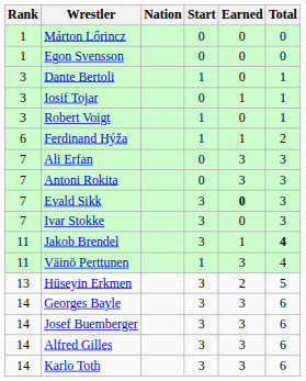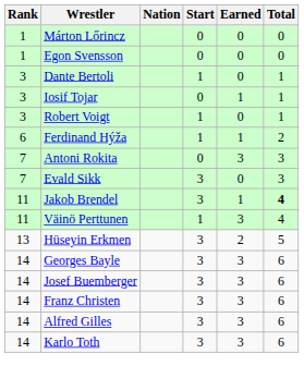 <table class="wikitable sortable" style="text-align:center;">
 <tr>
 <th>Rank</th>
 <th>Wrestler</th>
 <th>Nation</th>
 <th>Start</th>
 <th>Earned</th>
 <th>Total</th>
 </tr>
 <tr style="background:#cfc;">
 <td>1</td>
 <td align=left><a href='#'>Márton Lőrincz</a></td>
 <td align=left></td>
 <td>0</td>
 <td>0</td>
 <td>0</td>
 </tr>
 <tr style="background:#cfc;">
 <td>1</td>
 <td align=left><a href='#'>Egon Svensson</a></td>
 <td align=left></td>
 <td>0</td>
 <td>0</td>
 <td>0</td>
 </tr>
 <tr style="background:#cfc;">
 <td>3</td>
 <td align=left><a href='#'>Dante Bertoli</a></td>
 <td align=left></td>
 <td>1</td>
 <td>0</td>
 <td>1</td>
 </tr>
 <tr style="background:#cfc;">
 <td>3</td>
 <td align=left><a href='#'>Iosif Tojar</a></td>
 <td align=left></td>
 <td>0</td>
 <td>1</td>
 <td>1</td>
 </tr>
 <tr style="background:#cfc;">
 <td>3</td>
 <td align=left><a href='#'>Robert Voigt</a></td>
 <td align=left></td>
 <td>1</td>
 <td>0</td>
 <td>1</td>
 </tr>
 <tr style="background:#cfc;">
 <td>6</td>
 <td align=left><a href='#'>Ferdinand Hýža</a></td>
 <td align=left></td>
 <td>1</td>
 <td>1</td>
 <td>2</td>
 </tr>
 <tr style="background:#cfc;">
 <td>7</td>
-<td align=left><a href='#'>Ali Erfan</a></td>
-<td align=left></td>
-<td>0</td>
-<td>3</td>
-<td>3</td>
-</tr>
-<tr style="background:#cfc;">
-<td>7</td>
 <td align=left><a href='#'>Antoni Rokita</a></td>
 <td align=left></td>
 <td>0</td>
 <td>3</td>
 <td>3</td>
 </tr>
 <tr style="background:#cfc;">
 <td>7</td>
 <td align=left><a href='#'>Evald Sikk</a></td>
-<td align=left></td>
-<td>3</td>
-<td><strong>0</strong></td>
-<td>3</td>
-</tr>
-<tr style="background:#cfc;">
-<td>7</td>
-<td align=left><a href='#'>Ivar Stokke</a></td>
 <td align=left></td>
 <td>3</td>
 <td>0</td>
 <td>3</td>
 </tr>
 <tr style="background:#cfc;">
 <td>11</td>
 <td align=left><a href='#'>Jakob Brendel</a></td>
 <td align=left></td>
 <td>3</td>
 <td>1</td>
 <td><strong>4</strong></td>
 </tr>
 <tr style="background:#cfc;">
 <td>11</td>
 <td align=left><a href='#'>Väinö Perttunen</a></td>
 <td align=left></td>
 <td>1</td>
 <td>3</td>
 <td>4</td>
 </tr>
 <tr>
 <td>13</td>
 <td align=left><a href='#'>Hüseyin Erkmen</a></td>
 <td align=left></td>
 <td>3</td>
 <td>2</td>
 <td>5</td>
 </tr>
 <tr>
 <td>14</td>
 <td align=left><a href='#'>Georges Bayle</a></td>
 <td align=left></td>
 <td>3</td>
 <td>3</td>
 <td>6</td>
 </tr>
 <tr>
 <td>14</td>
 <td align=left><a href='#'>Josef Buemberger</a></td>
 <td align=left></td>
 <td>3</td>
 <td>3</td>
 <td>6</td>
 </tr>
 <tr>
 <td>14</td>
+<td align=left><a href='#'>Franz Christen</a></td>
+<td align=left></td>
+<td>3</td>
+<td>3</td>
+<td>6</td>
+</tr>
+<tr>
+<td>14</td>
 <td align=left><a href='#'>Alfred Gilles</a></td>
 <td align=left></td>
 <td>3</td>
 <td>3</td>
 <td>6</td>
 </tr>
 <tr>
 <td>14</td>
 <td align=left><a href='#'>Karlo Toth</a></td>
 <td align=left></td>
 <td>3</td>
 <td>3</td>
 <td>6</td>
 </tr>
 </table>
